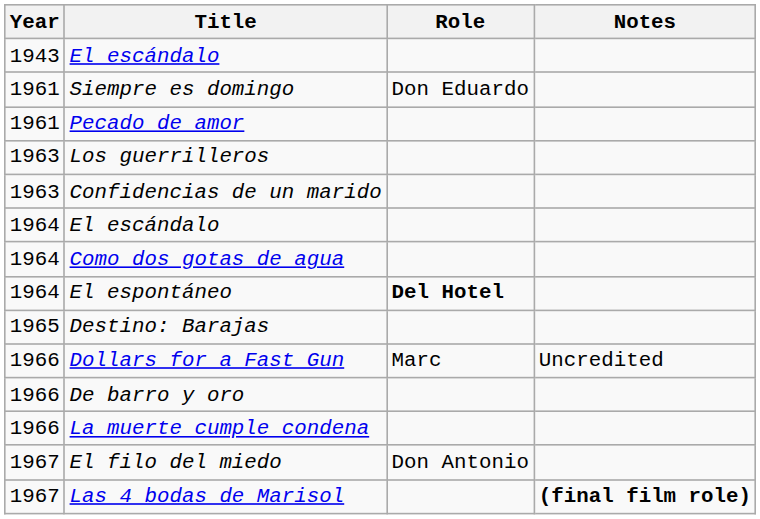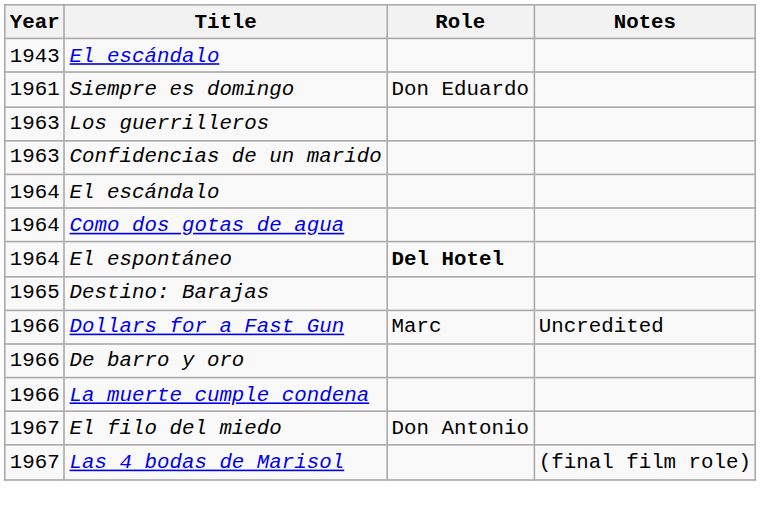 <table class="wikitable">
 <tr>
 <th>Year</th>
 <th>Title</th>
 <th>Role</th>
 <th>Notes</th>
 </tr>
 <tr>
 <td>1943</td>
 <td><em><a href='#'>El escándalo</a></em></td>
 <td></td>
 <td></td>
 </tr>
 <tr>
 <td>1961</td>
 <td><em>Siempre es domingo</em></td>
 <td>Don Eduardo</td>
-<td></td>
-</tr>
-<tr>
-<td>1961</td>
-<td><em><a href='#'>Pecado de amor</a></em></td>
-<td></td>
 <td></td>
 </tr>
 <tr>
 <td>1963</td>
 <td><em>Los guerrilleros</em></td>
 <td></td>
 <td></td>
 </tr>
 <tr>
 <td>1963</td>
 <td><em>Confidencias de un marido</em></td>
 <td></td>
 <td></td>
 </tr>
 <tr>
 <td>1964</td>
 <td><em>El escándalo</em></td>
 <td></td>
 <td></td>
 </tr>
 <tr>
 <td>1964</td>
 <td><em><a href='#'>Como dos gotas de agua</a></em></td>
 <td></td>
 <td></td>
 </tr>
 <tr>
 <td>1964</td>
 <td><em>El espontáneo</em></td>
 <td><strong>Del Hotel</strong></td>
 <td></td>
 </tr>
 <tr>
 <td>1965</td>
 <td><em>Destino: Barajas</em></td>
 <td></td>
 <td></td>
 </tr>
 <tr>
 <td>1966</td>
 <td><em><a href='#'>Dollars for a Fast Gun</a></em></td>
 <td>Marc</td>
 <td>Uncredited</td>
 </tr>
 <tr>
 <td>1966</td>
 <td><em>De barro y oro</em></td>
 <td></td>
 <td></td>
 </tr>
 <tr>
 <td>1966</td>
 <td><em><a href='#'>La muerte cumple condena</a></em></td>
 <td></td>
 <td></td>
 </tr>
 <tr>
 <td>1967</td>
 <td><em>El filo del miedo</em></td>
 <td>Don Antonio</td>
 <td></td>
 </tr>
 <tr>
 <td>1967</td>
 <td><em><a href='#'>Las 4 bodas de Marisol</a></em></td>
 <td></td>
-<td><strong>(final film role)</strong></td>
+<td>(final film role)</td>
 </tr>
 </table>
